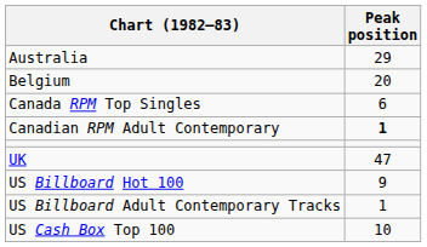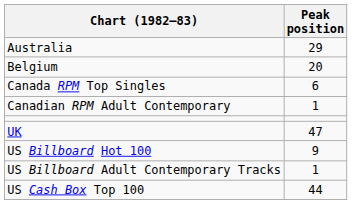 <table class="wikitable sortable">
 <tr>
 <th align="left">Chart (1982–83)</th>
 <th align="left">Peak<br>position</th>
 </tr>
 <tr>
 <td>Australia</td>
 <td style="text-align:center;">29</td>
 </tr>
 <tr>
 <td>Belgium</td>
 <td style="text-align:center;">20</td>
 </tr>
 <tr>
 <td align="left">Canada <a href='#'><em>RPM</em></a> Top Singles</td>
 <td style="text-align:center;">6</td>
 </tr>
 <tr>
 <td>Canadian <em>RPM</em> Adult Contemporary</td>
-<td style="text-align:center;"><strong>1</strong></td>
+<td style="text-align:center;">1</td>
 </tr>
 <tr>
 <td></td>
 </tr>
 <tr>
 <td align="left"><a href='#'>UK</a></td>
 <td style="text-align:center;">47</td>
 </tr>
 <tr>
 <td align="left">US <em><a href='#'>Billboard</a></em> <a href='#'>Hot 100</a></td>
 <td style="text-align:center;">9</td>
 </tr>
 <tr>
 <td align="left">US <em>Billboard</em> Adult Contemporary Tracks</td>
 <td style="text-align:center;">1</td>
 </tr>
 <tr>
 <td>US <a href='#'><em>Cash Box</em></a> Top 100</td>
-<td align="center">10</td>
+<td align="center">44</td>
 </tr>
 </table>
